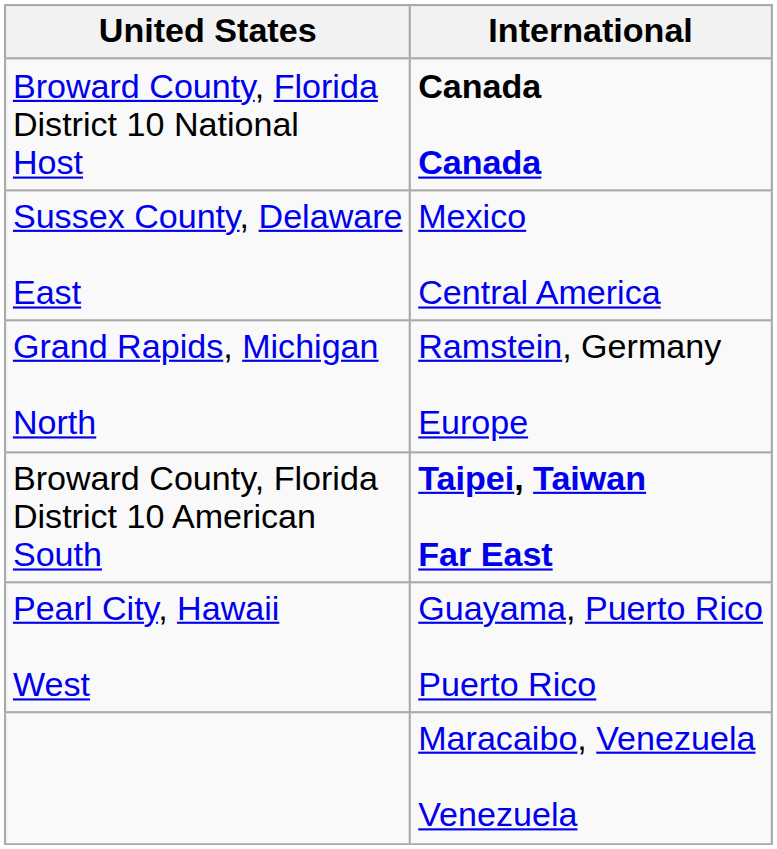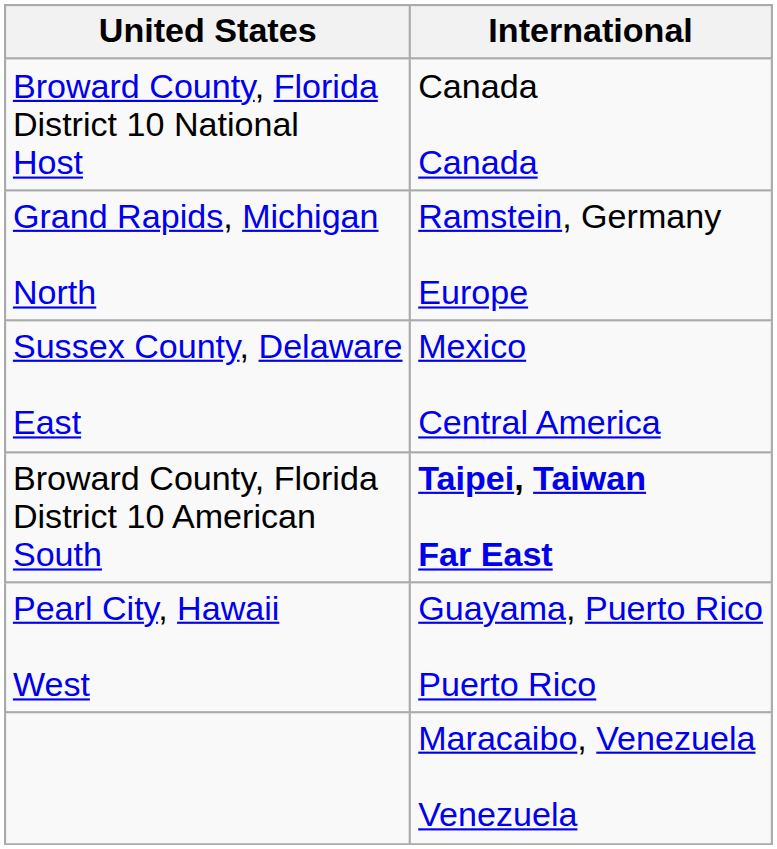 <table class="wikitable">
 <tr>
 <th>United States</th>
 <th>International</th>
 </tr>
 <tr>
 <td> <a href='#'>Broward County</a>, <a href='#'>Florida</a><br>District 10 National<br><a href='#'>Host</a></td>
-<td><strong> Canada<br><br><a href='#'>Canada</a></strong></td>
+<td> Canada<br><br><a href='#'>Canada</a></td>
+</tr>
+<tr>
+<td> <a href='#'>Grand Rapids</a>, <a href='#'>Michigan</a><br><br><a href='#'>North</a></td>
+<td> <a href='#'>Ramstein</a>, Germany<br><br><a href='#'>Europe</a></td>
 </tr>
 <tr>
 <td> <a href='#'>Sussex County</a>, <a href='#'>Delaware</a><br><br><a href='#'>East</a></td>
 <td> <a href='#'>Mexico</a><br> <br><a href='#'>Central America</a></td>
-</tr>
-<tr>
-<td> <a href='#'>Grand Rapids</a>, <a href='#'>Michigan</a><br><br><a href='#'>North</a></td>
-<td> <a href='#'>Ramstein</a>, Germany<br><br><a href='#'>Europe</a></td>
 </tr>
 <tr>
 <td> Broward County, Florida<br>District 10 American<br><a href='#'>South</a></td>
 <td><strong> <a href='#'>Taipei</a>, <a href='#'>Taiwan</a><br><br><a href='#'>Far East</a></strong></td>
 </tr>
 <tr>
 <td> <a href='#'>Pearl City</a>, <a href='#'>Hawaii</a><br><br><a href='#'>West</a></td>
 <td>  <a href='#'>Guayama</a>, <a href='#'>Puerto Rico</a><br><br><a href='#'>Puerto Rico</a></td>
 </tr>
 <tr>
 <td></td>
 <td> <a href='#'>Maracaibo</a>, <a href='#'>Venezuela</a><br> <br><a href='#'>Venezuela</a></td>
 </tr>
 </table>
